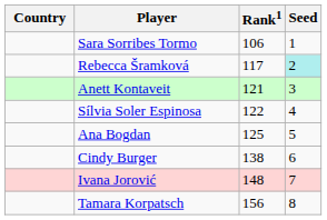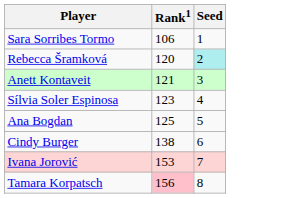 <table class="sortable wikitable">
 <tr>
-<th width="70">Country</th>
 <th width="175">Player</th>
 <th>Rank<sup>1</sup></th>
 <th>Seed</th>
 </tr>
 <tr>
-<td></td>
 <td><a href='#'>Sara Sorribes Tormo</a></td>
 <td>106</td>
 <td>1</td>
 </tr>
 <tr>
-<td></td>
 <td><a href='#'>Rebecca Šramková</a></td>
-<td>117</td>
+<td>120</td>
 <td style="background: paleturquoise;">2</td>
 </tr>
 <tr style="background:#cfc;">
-<td></td>
 <td><a href='#'>Anett Kontaveit</a></td>
 <td>121</td>
 <td>3</td>
 </tr>
 <tr>
-<td></td>
 <td><a href='#'>Sílvia Soler Espinosa</a></td>
-<td>122</td>
+<td>123</td>
 <td>4</td>
 </tr>
 <tr>
-<td></td>
 <td><a href='#'>Ana Bogdan</a></td>
 <td>125</td>
 <td>5</td>
 </tr>
 <tr>
-<td></td>
 <td><a href='#'>Cindy Burger</a></td>
 <td>138</td>
 <td>6</td>
 </tr>
 <tr style="background:#fccc;">
-<td></td>
 <td><a href='#'>Ivana Jorović</a></td>
-<td>148</td>
+<td>153</td>
 <td>7</td>
 </tr>
 <tr>
-<td></td>
 <td><a href='#'>Tamara Korpatsch</a></td>
-<td>156</td>
+<td style="background: pink;">156</td>
 <td>8</td>
 </tr>
 </table>
